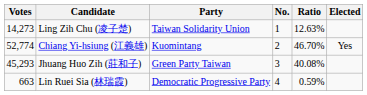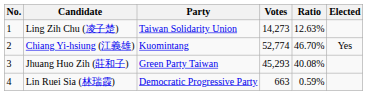 <table class=wikitable>
 <tr>
-<th>Votes</th>
+<th>No.</th>
 <th>Candidate</th>
 <th>Party</th>
-<th>No.</th>
+<th>Votes</th>
 <th>Ratio</th>
 <th>Elected</th>
 </tr>
 <tr>
-<td align="right">14,273</td>
+<td>1</td>
 <td>Ling Zih Chu  (<a href='#'>凌子楚</a>)</td>
 <td><a href='#'>Taiwan Solidarity Union</a></td>
-<td>1</td>
+<td align="right">14,273</td>
 <td align="right">12.63%</td>
 <td></td>
 </tr>
 <tr>
-<td align="right">52,774</td>
+<td>2</td>
 <td><a href='#'>Chiang Yi-hsiung</a>  (<a href='#'>江義雄</a>)</td>
 <td><a href='#'>Kuomintang</a></td>
-<td>2</td>
+<td align="right">52,774</td>
 <td align="right">46.70%</td>
 <td align="center">Yes</td>
 </tr>
 <tr>
-<td align="right">45,293</td>
+<td>3</td>
 <td>Jhuang Huo Zih  (<a href='#'>莊和子</a>)</td>
 <td><a href='#'>Green Party Taiwan</a></td>
-<td>3</td>
+<td align="right">45,293</td>
 <td align="right">40.08%</td>
 <td></td>
 </tr>
 <tr>
-<td align="right">663</td>
+<td>4</td>
 <td>Lin Ruei Sia  (<a href='#'>林瑞霞</a>)</td>
 <td><a href='#'>Democratic Progressive Party</a></td>
-<td>4</td>
+<td align="right">663</td>
 <td align="right">0.59%</td>
 <td></td>
 </tr>
 </table>
